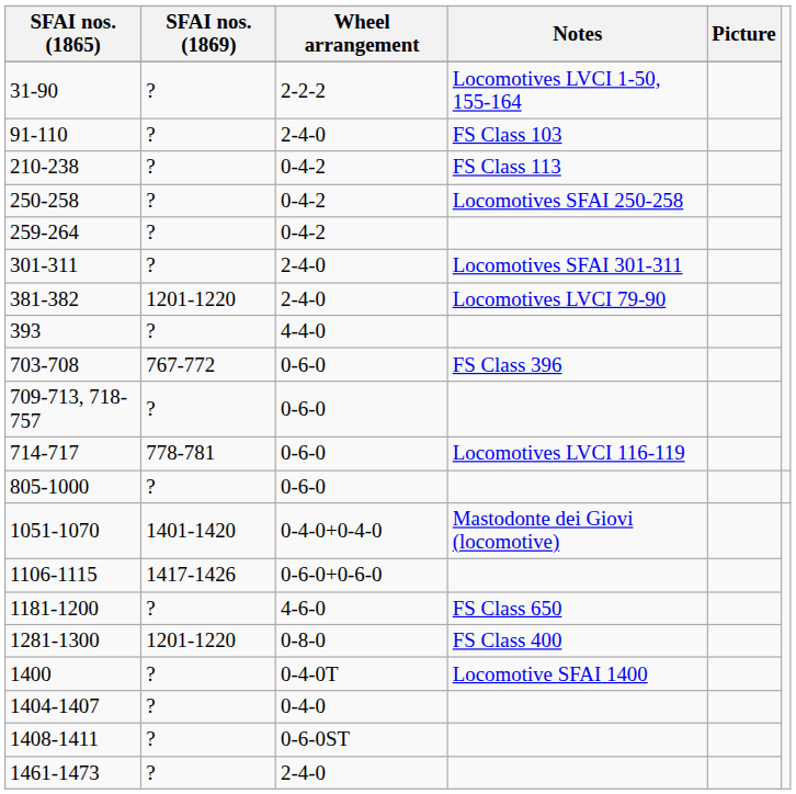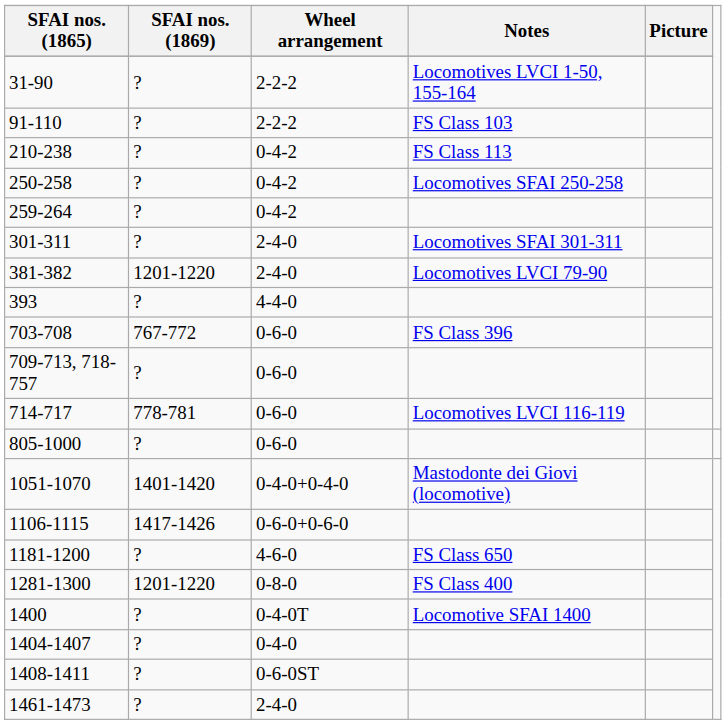 <table class="wikitable" style="float:left;">
 <tr>
 </tr>
 <tr style="background:#efefef;">
 <th>SFAI nos. (1865)</th>
 <th>SFAI nos. (1869)</th>
 <th>Wheel arrangement</th>
 <th>Notes</th>
 <th>Picture</th>
 </tr>
 <tr>
 </tr>
 <tr>
 <td>31-90</td>
 <td>?</td>
 <td>2-2-2</td>
 <td><a href='#'>Locomotives LVCI 1-50, 155-164</a></td>
 <td></td>
 </tr>
 <tr>
 <td>91-110</td>
 <td>?</td>
-<td>2-4-0</td>
+<td>2-2-2</td>
 <td><a href='#'>FS Class 103</a></td>
 <td></td>
 </tr>
 <tr>
 <td>210-238</td>
 <td>?</td>
 <td>0-4-2</td>
 <td><a href='#'>FS Class 113</a></td>
 <td></td>
 </tr>
 <tr>
 <td>250-258</td>
 <td>?</td>
 <td>0-4-2</td>
 <td><a href='#'>Locomotives SFAI 250-258</a></td>
 <td></td>
 </tr>
 <tr>
 <td>259-264</td>
 <td>?</td>
 <td>0-4-2</td>
 <td></td>
 <td></td>
 </tr>
 <tr>
 <td>301-311</td>
 <td>?</td>
 <td>2-4-0</td>
 <td><a href='#'>Locomotives SFAI 301-311</a></td>
 <td></td>
 </tr>
 <tr>
 <td>381-382</td>
 <td>1201-1220</td>
 <td>2-4-0</td>
 <td><a href='#'>Locomotives LVCI 79-90</a></td>
 <td></td>
 </tr>
 <tr>
 <td>393</td>
 <td>?</td>
 <td>4-4-0</td>
 <td></td>
 <td></td>
 </tr>
 <tr>
 <td>703-708</td>
 <td>767-772</td>
 <td>0-6-0</td>
 <td><a href='#'>FS Class 396</a></td>
 <td></td>
 </tr>
 <tr>
 <td>709-713, 718-757</td>
 <td>?</td>
 <td>0-6-0</td>
 <td></td>
 <td></td>
 </tr>
 <tr>
 <td>714-717</td>
 <td>778-781</td>
 <td>0-6-0</td>
 <td><a href='#'>Locomotives LVCI 116-119</a></td>
 <td></td>
 </tr>
 <tr>
 <td>805-1000</td>
 <td>?</td>
 <td>0-6-0</td>
 <td></td>
 <td></td>
 <td></td>
 </tr>
 <tr>
 <td>1051-1070</td>
 <td>1401-1420</td>
 <td>0-4-0+0-4-0</td>
 <td><a href='#'>Mastodonte dei Giovi (locomotive)</a></td>
 <td></td>
 </tr>
 <tr>
 <td>1106-1115</td>
 <td>1417-1426</td>
 <td>0-6-0+0-6-0</td>
 <td></td>
 <td></td>
 </tr>
 <tr>
 <td>1181-1200</td>
 <td>?</td>
 <td>4-6-0</td>
 <td><a href='#'>FS Class 650</a></td>
 <td></td>
 </tr>
 <tr>
 <td>1281-1300</td>
 <td>1201-1220</td>
 <td>0-8-0</td>
 <td><a href='#'>FS Class 400</a></td>
 <td></td>
 </tr>
 <tr>
 <td>1400</td>
 <td>?</td>
 <td>0-4-0T</td>
 <td><a href='#'>Locomotive SFAI 1400</a></td>
 <td></td>
 </tr>
 <tr>
 <td>1404-1407</td>
 <td>?</td>
 <td>0-4-0</td>
 <td></td>
 <td></td>
 </tr>
 <tr>
 <td>1408-1411</td>
 <td>?</td>
 <td>0-6-0ST</td>
 <td></td>
 <td></td>
 </tr>
 <tr>
 <td>1461-1473</td>
 <td>?</td>
 <td>2-4-0</td>
 <td></td>
 <td></td>
 </tr>
 </table>
